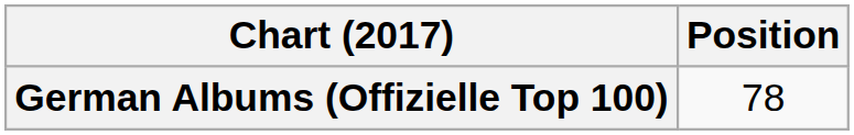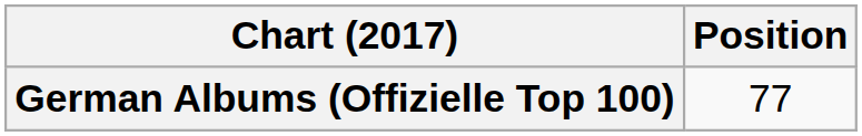 <table class="wikitable plainrowheaders" style="text-align:center">
 <tr>
 <th scope="col">Chart (2017)</th>
 <th scope="col">Position</th>
 </tr>
 <tr>
 <th scope="row">German Albums (Offizielle Top 100)</th>
-<td>78</td>
+<td>77</td>
 </tr>
 </table>
